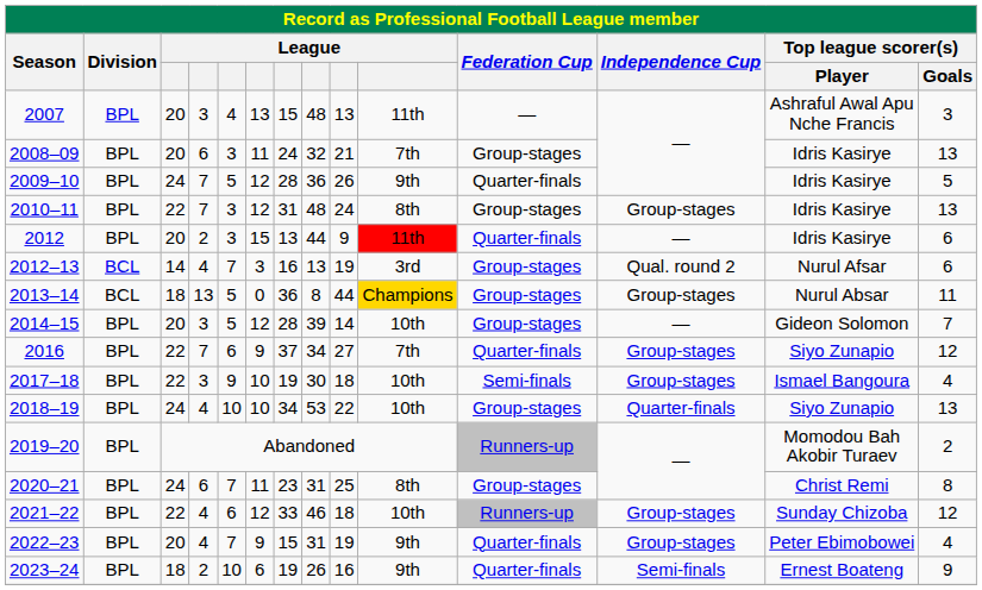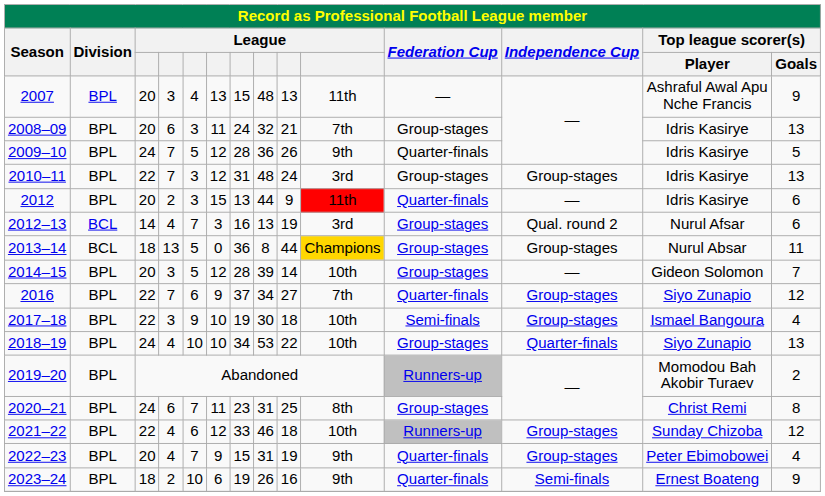 <table class="wikitable" style="text-align: center">
 <tr>
 <th colspan=16 style="background-color:#008055;color: #FFFF00;">Record as Professional Football League member</th>
 </tr>
 <tr>
 <th rowspan="2">Season</th>
 <th rowspan="2"><strong>Division</strong></th>
 <th colspan="8">League</th>
 <th rowspan="2"><em><a href='#'>Federation Cup</a></em></th>
 <th rowspan="2"><em><a href='#'>Independence Cup</a></em></th>
 <th colspan="2">Top league scorer(s)</th>
 </tr>
 <tr>
 <th></th>
 <th></th>
 <th></th>
 <th></th>
 <th></th>
 <th></th>
 <th></th>
 <th></th>
 <th>Player</th>
 <th>Goals</th>
 </tr>
 <tr>
 <td><a href='#'>2007</a></td>
 <td><a href='#'>BPL</a></td>
 <td>20</td>
 <td>3</td>
 <td>4</td>
 <td>13</td>
 <td>15</td>
 <td>48</td>
 <td>13</td>
 <td>11th</td>
 <td>—</td>
 <td rowspan="3">—</td>
 <td> Ashraful Awal Apu <br>  Nche Francis</td>
-<td>3</td>
+<td>9</td>
 </tr>
 <tr>
 <td><a href='#'>2008–09</a></td>
 <td>BPL</td>
 <td>20</td>
 <td>6</td>
 <td>3</td>
 <td>11</td>
 <td>24</td>
 <td>32</td>
 <td>21</td>
 <td>7th</td>
 <td>Group-stages</td>
 <td> Idris Kasirye</td>
 <td>13</td>
 </tr>
 <tr>
 <td><a href='#'>2009–10</a></td>
 <td>BPL</td>
 <td>24</td>
 <td>7</td>
 <td>5</td>
 <td>12</td>
 <td>28</td>
 <td>36</td>
 <td>26</td>
 <td>9th</td>
 <td>Quarter-finals</td>
 <td> Idris Kasirye</td>
 <td>5</td>
 </tr>
 <tr>
 <td><a href='#'>2010–11</a></td>
 <td>BPL</td>
 <td>22</td>
 <td>7</td>
 <td>3</td>
 <td>12</td>
 <td>31</td>
 <td>48</td>
 <td>24</td>
-<td>8th</td>
+<td>3rd</td>
 <td>Group-stages</td>
 <td>Group-stages</td>
 <td> Idris Kasirye</td>
 <td>13</td>
 </tr>
 <tr>
 <td><a href='#'>2012</a></td>
 <td>BPL</td>
 <td>20</td>
 <td>2</td>
 <td>3</td>
 <td>15</td>
 <td>13</td>
 <td>44</td>
 <td>9</td>
 <td bgcolor="red" align="center">11th</td>
 <td><a href='#'>Quarter-finals</a></td>
 <td>—</td>
 <td> Idris Kasirye</td>
 <td>6</td>
 </tr>
 <tr>
 <td><a href='#'>2012–13</a></td>
 <td><a href='#'>BCL</a></td>
 <td>14</td>
 <td>4</td>
 <td>7</td>
 <td>3</td>
 <td>16</td>
 <td>13</td>
 <td>19</td>
 <td>3rd</td>
 <td><a href='#'>Group-stages</a></td>
 <td>Qual. round 2</td>
 <td> Nurul Afsar</td>
 <td>6</td>
 </tr>
 <tr>
 <td><a href='#'>2013–14</a></td>
 <td>BCL</td>
 <td>18</td>
 <td>13</td>
 <td>5</td>
 <td>0</td>
 <td>36</td>
 <td>8</td>
 <td>44</td>
 <td bgcolor="gold" align="center">Champions</td>
 <td><a href='#'>Group-stages</a></td>
 <td>Group-stages</td>
 <td> Nurul Absar</td>
 <td>11</td>
 </tr>
 <tr>
 <td><a href='#'>2014–15</a></td>
 <td>BPL</td>
 <td>20</td>
 <td>3</td>
 <td>5</td>
 <td>12</td>
 <td>28</td>
 <td>39</td>
 <td>14</td>
 <td>10th</td>
 <td><a href='#'>Group-stages</a></td>
 <td>—</td>
 <td> Gideon Solomon</td>
 <td>7</td>
 </tr>
 <tr>
 <td><a href='#'>2016</a></td>
 <td>BPL</td>
 <td>22</td>
 <td>7</td>
 <td>6</td>
 <td>9</td>
 <td>37</td>
 <td>34</td>
 <td>27</td>
 <td>7th</td>
 <td><a href='#'>Quarter-finals</a></td>
 <td><a href='#'>Group-stages</a></td>
 <td> <a href='#'>Siyo Zunapio</a></td>
 <td>12</td>
 </tr>
 <tr>
 <td><a href='#'>2017–18</a></td>
 <td>BPL</td>
 <td>22</td>
 <td>3</td>
 <td>9</td>
 <td>10</td>
 <td>19</td>
 <td>30</td>
 <td>18</td>
 <td>10th</td>
 <td><a href='#'>Semi-finals</a></td>
 <td><a href='#'>Group-stages</a></td>
 <td> <a href='#'>Ismael Bangoura</a></td>
 <td>4</td>
 </tr>
 <tr>
 <td><a href='#'>2018–19</a></td>
 <td>BPL</td>
 <td>24</td>
 <td>4</td>
 <td>10</td>
 <td>10</td>
 <td>34</td>
 <td>53</td>
 <td>22</td>
 <td>10th</td>
 <td><a href='#'>Group-stages</a></td>
 <td><a href='#'>Quarter-finals</a></td>
 <td> <a href='#'>Siyo Zunapio</a></td>
 <td>13</td>
 </tr>
 <tr>
 <td><a href='#'>2019–20</a></td>
 <td>BPL</td>
 <td colspan=8>Abandoned</td>
 <td bgcolor="silver" align="center"><a href='#'>Runners-up</a></td>
 <td rowspan=2>—</td>
 <td> Momodou Bah <br>  Akobir Turaev</td>
 <td>2</td>
 </tr>
 <tr>
 <td><a href='#'>2020–21</a></td>
 <td>BPL</td>
 <td>24</td>
 <td>6</td>
 <td>7</td>
 <td>11</td>
 <td>23</td>
 <td>31</td>
 <td>25</td>
 <td>8th</td>
 <td><a href='#'>Group-stages</a></td>
 <td> <a href='#'>Christ Remi</a></td>
 <td>8</td>
 </tr>
 <tr>
 <td><a href='#'>2021–22</a></td>
 <td>BPL</td>
 <td>22</td>
 <td>4</td>
 <td>6</td>
 <td>12</td>
 <td>33</td>
 <td>46</td>
 <td>18</td>
 <td>10th</td>
 <td bgcolor="silver" align="center"><a href='#'>Runners-up</a></td>
 <td><a href='#'>Group-stages</a></td>
 <td> <a href='#'>Sunday Chizoba</a></td>
 <td>12</td>
 </tr>
 <tr>
 <td><a href='#'>2022–23</a></td>
 <td>BPL</td>
 <td>20</td>
 <td>4</td>
 <td>7</td>
 <td>9</td>
 <td>15</td>
 <td>31</td>
 <td>19</td>
 <td>9th</td>
 <td><a href='#'>Quarter-finals</a></td>
 <td><a href='#'>Group-stages</a></td>
 <td> <a href='#'>Peter Ebimobowei</a></td>
 <td>4</td>
 </tr>
 <tr>
 <td><a href='#'>2023–24</a></td>
 <td>BPL</td>
 <td>18</td>
 <td>2</td>
 <td>10</td>
 <td>6</td>
 <td>19</td>
 <td>26</td>
 <td>16</td>
 <td>9th</td>
 <td><a href='#'>Quarter-finals</a></td>
 <td><a href='#'>Semi-finals</a></td>
 <td> <a href='#'>Ernest Boateng</a></td>
 <td>9</td>
 </tr>
 <tr>
 </tr>
 </table>
